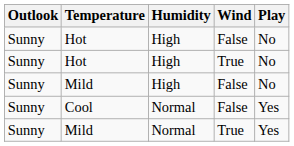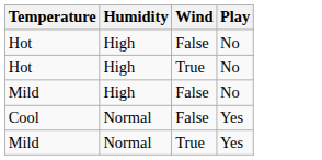 <table class="wikitable">
 <tr>
-<th>Outlook</th>
 <th>Temperature</th>
 <th>Humidity</th>
 <th>Wind</th>
 <th>Play</th>
 </tr>
 <tr>
-<td>Sunny</td>
 <td>Hot</td>
 <td>High</td>
 <td>False</td>
 <td>No</td>
 </tr>
 <tr>
-<td>Sunny</td>
 <td>Hot</td>
 <td>High</td>
 <td>True</td>
 <td>No</td>
 </tr>
 <tr>
-<td>Sunny</td>
 <td>Mild</td>
 <td>High</td>
 <td>False</td>
 <td>No</td>
 </tr>
 <tr>
-<td>Sunny</td>
 <td>Cool</td>
 <td>Normal</td>
 <td>False</td>
 <td>Yes</td>
 </tr>
 <tr>
-<td>Sunny</td>
 <td>Mild</td>
 <td>Normal</td>
 <td>True</td>
 <td>Yes</td>
 </tr>
 </table>
